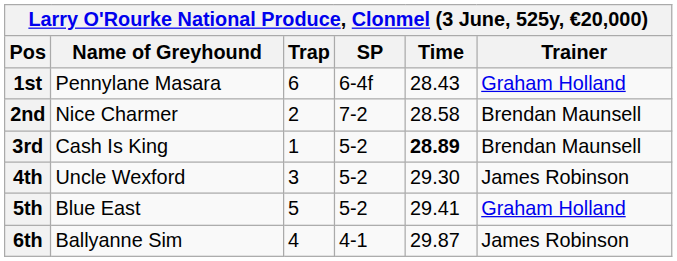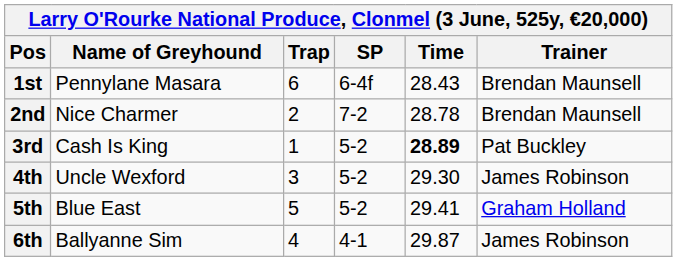 <table class="wikitable">
 <tr>
 <th colspan="6"><a href='#'>Larry O'Rourke National Produce</a>, <a href='#'>Clonmel</a> (3 June, 525y, €20,000)</th>
 </tr>
 <tr>
 <th width=30>Pos</th>
 <th width=180>Name of Greyhound</th>
 <th width=30>Trap</th>
 <th width=50>SP</th>
 <th width=50>Time</th>
 <th width=150>Trainer</th>
 </tr>
 <tr>
 <th>1st</th>
 <td>Pennylane Masara</td>
 <td>6</td>
 <td>6-4f</td>
 <td>28.43</td>
-<td><a href='#'>Graham Holland</a></td>
+<td>Brendan Maunsell</td>
 </tr>
 <tr>
 <th>2nd</th>
 <td>Nice Charmer</td>
 <td>2</td>
 <td>7-2</td>
-<td>28.58</td>
+<td>28.78</td>
 <td>Brendan Maunsell</td>
 </tr>
 <tr>
 <th>3rd</th>
 <td>Cash Is King </td>
 <td>1</td>
 <td>5-2</td>
 <td><strong>28.89</strong></td>
-<td>Brendan Maunsell</td>
+<td>Pat Buckley</td>
 </tr>
 <tr>
 <th>4th</th>
 <td>Uncle Wexford</td>
 <td>3</td>
 <td>5-2</td>
 <td>29.30</td>
 <td>James Robinson</td>
 </tr>
 <tr>
 <th>5th</th>
 <td>Blue East</td>
 <td>5</td>
 <td>5-2</td>
 <td>29.41</td>
 <td><a href='#'>Graham Holland</a></td>
 </tr>
 <tr>
 <th>6th</th>
 <td>Ballyanne Sim</td>
 <td>4</td>
 <td>4-1</td>
 <td>29.87</td>
 <td>James Robinson</td>
 </tr>
 </table>
